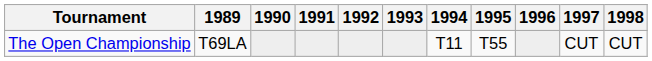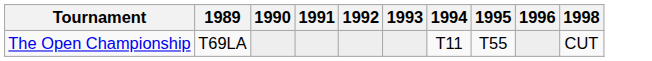 <table class="wikitable" style="font-size:95%;text-align:center;">
 <tr>
 <th>Tournament</th>
 <th>1989</th>
 <th>1990</th>
 <th>1991</th>
 <th>1992</th>
 <th>1993</th>
 <th>1994</th>
 <th>1995</th>
 <th>1996</th>
-<th>1997</th>
 <th>1998</th>
 </tr>
 <tr>
 <td align=left><a href='#'>The Open Championship</a></td>
 <td>T69<span>LA</span></td>
 <td style="background:#eeeeee;"></td>
 <td style="background:#eeeeee;"></td>
 <td style="background:#eeeeee;"></td>
 <td style="background:#eeeeee;"></td>
 <td>T11</td>
 <td>T55</td>
 <td style="background:#eeeeee;"></td>
 <td>CUT</td>
-<td>CUT</td>
 </tr>
 </table>
